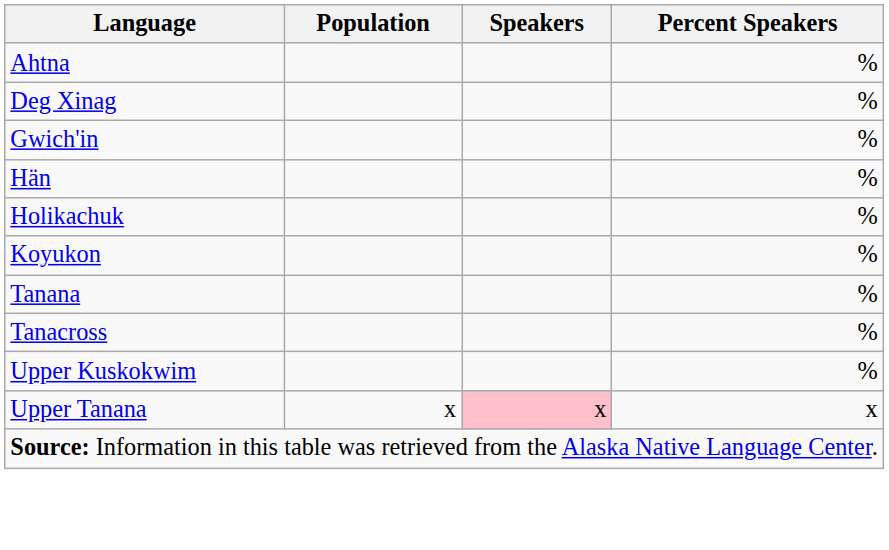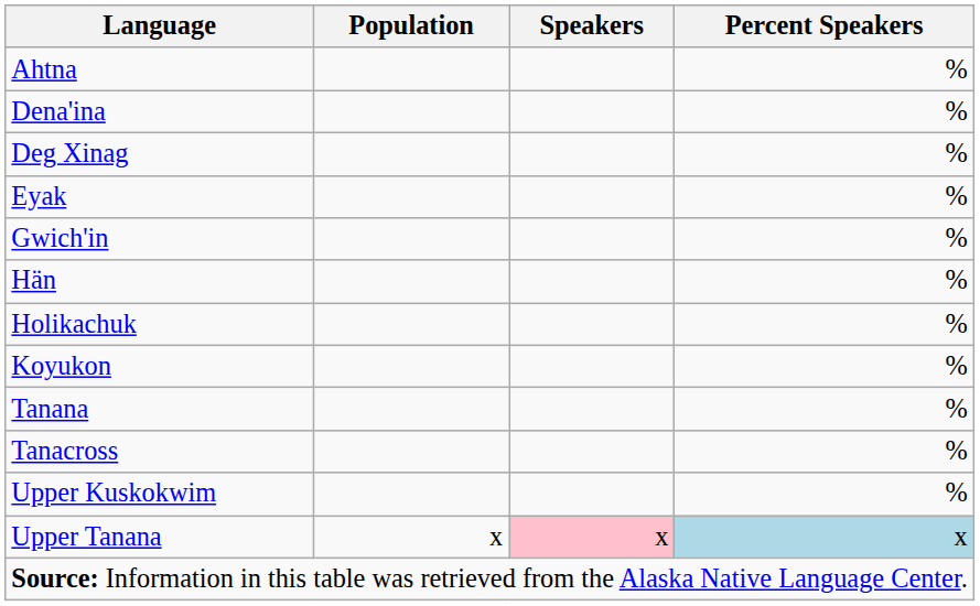 <table class="wikitable sortable">
 <tr>
 <th>Language</th>
 <th>Population</th>
 <th>Speakers</th>
 <th>Percent Speakers</th>
 </tr>
 <tr>
 <td><a href='#'>Ahtna</a></td>
 <td align=right></td>
 <td align=right></td>
 <td align=right>%</td>
 </tr>
+<tr class="sortbottom">
+<td><a href='#'>Dena'ina</a></td>
+<td align=right></td>
+<td align=right></td>
+<td align=right>%</td>
+</tr>
 <tr>
 <td><a href='#'>Deg Xinag</a></td>
+<td align=right></td>
+<td align=right></td>
+<td align=right>%</td>
+</tr>
+<tr>
+<td><a href='#'>Eyak</a></td>
 <td align=right></td>
 <td align=right></td>
 <td align=right>%</td>
 </tr>
 <tr>
 <td><a href='#'>Gwich'in</a></td>
 <td align=right></td>
 <td align=right></td>
 <td align=right>%</td>
 </tr>
 <tr>
 <td><a href='#'>Hän</a></td>
 <td align=right></td>
 <td align=right></td>
 <td align=right>%</td>
 </tr>
 <tr>
 <td><a href='#'>Holikachuk</a></td>
 <td align=right></td>
 <td align=right></td>
 <td align=right>%</td>
 </tr>
 <tr>
 <td><a href='#'>Koyukon</a></td>
 <td align=right></td>
 <td align=right></td>
 <td align=right>%</td>
 </tr>
 <tr>
 <td><a href='#'>Tanana</a></td>
 <td align=right></td>
 <td align=right></td>
 <td align=right>%</td>
 </tr>
 <tr>
 <td><a href='#'>Tanacross</a></td>
 <td align=right></td>
 <td align=right></td>
 <td align=right>%</td>
 </tr>
 <tr>
 <td><a href='#'>Upper Kuskokwim</a></td>
 <td align=right></td>
 <td align=right></td>
 <td align=right>%</td>
 </tr>
 <tr class="sortbottom">
 <td><a href='#'>Upper Tanana</a></td>
 <td align=right>x</td>
 <td align=right style="background: pink;">x</td>
-<td align=right>x</td>
+<td align=right style="background: lightblue;">x</td>
 </tr>
 <tr>
 <td colspan="4" style="text-align: center;"><strong>Source:</strong> Information in this table was retrieved from the <a href='#'>Alaska Native Language Center</a>.</td>
 </tr>
 </table>
